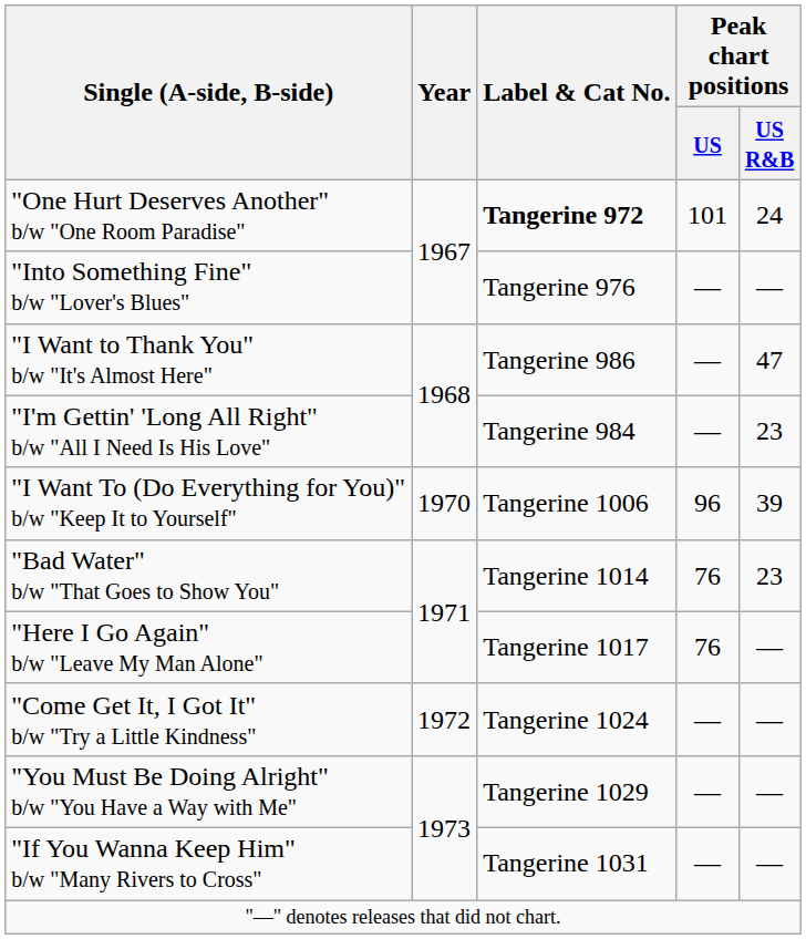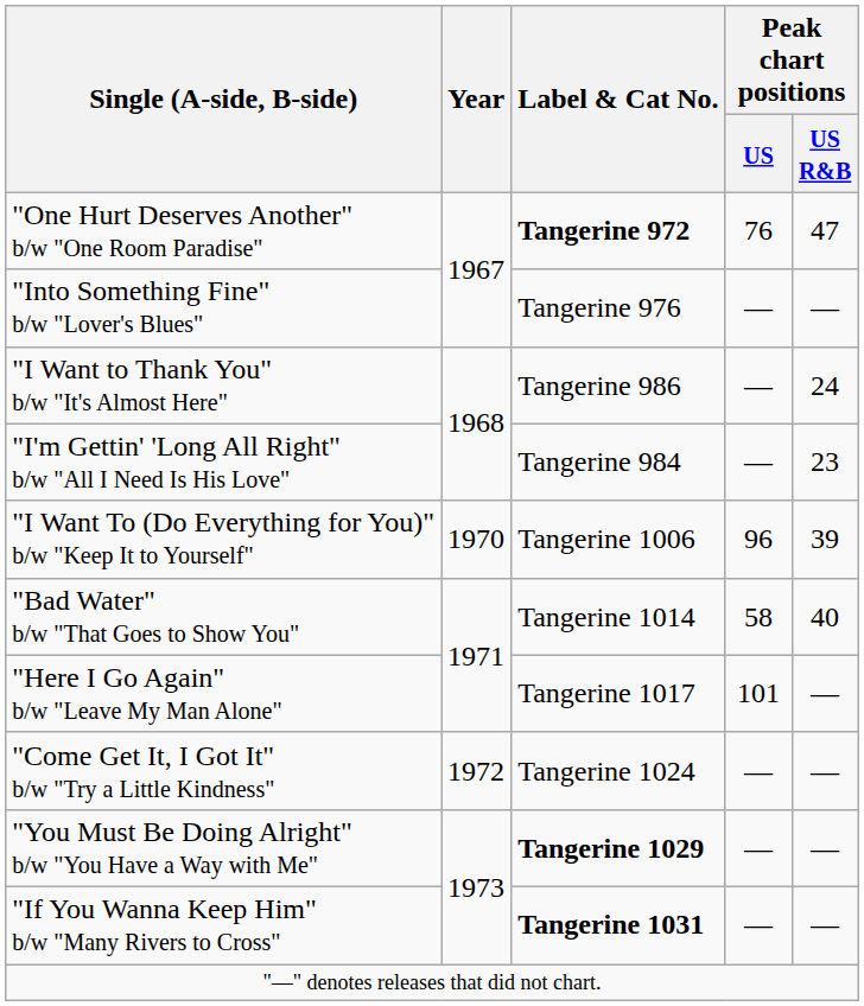 <table class="wikitable">
 <tr>
 <th scope="col" rowspan="2">Single (A-side, B-side)</th>
 <th scope="col" rowspan="2">Year</th>
 <th scope="col" rowspan="2">Label & Cat No.</th>
 <th scope="col" colspan="2">Peak chart positions</th>
 </tr>
 <tr>
 <th style="width:30px;"><small><a href='#'>US</a></small><br></th>
 <th style="width:30px;"><small><a href='#'>US R&B</a></small><br></th>
 </tr>
 <tr>
 <td>"One Hurt Deserves Another"<br><small>b/w "One Room Paradise"</small></td>
 <td rowspan="2">1967</td>
 <td><strong>Tangerine 972</strong></td>
-<td align=center>101</td>
-<td align=center>24</td>
+<td align=center>76</td>
+<td align=center>47</td>
 </tr>
 <tr>
 <td>"Into Something Fine"<br><small>b/w "Lover's Blues"</small></td>
 <td>Tangerine 976</td>
 <td align=center>—</td>
 <td align=center>—</td>
 </tr>
 <tr>
 <td>"I Want to Thank You"<br><small>b/w "It's Almost Here"</small></td>
 <td rowspan="2">1968</td>
 <td>Tangerine 986</td>
 <td align=center>—</td>
-<td align=center>47</td>
+<td align=center>24</td>
 </tr>
 <tr>
 <td>"I'm Gettin' 'Long All Right"<br><small>b/w "All I Need Is His Love"</small></td>
 <td>Tangerine 984</td>
 <td align=center>—</td>
 <td align=center>23</td>
 </tr>
 <tr>
 <td>"I Want To (Do Everything for You)"<br><small>b/w "Keep It to Yourself"</small></td>
 <td>1970</td>
 <td>Tangerine 1006</td>
 <td align=center>96</td>
 <td align=center>39</td>
 </tr>
 <tr>
 <td>"Bad Water"<br><small>b/w "That Goes to Show You"</small></td>
 <td rowspan="2">1971</td>
 <td>Tangerine 1014</td>
-<td align=center>76</td>
-<td align=center>23</td>
+<td align=center>58</td>
+<td align=center>40</td>
 </tr>
 <tr>
 <td>"Here I Go Again"<br><small>b/w "Leave My Man Alone"</small></td>
 <td>Tangerine 1017</td>
-<td align=center>76</td>
+<td align=center>101</td>
 <td align=center>—</td>
 </tr>
 <tr>
 <td>"Come Get It, I Got It"<br><small>b/w "Try a Little Kindness"</small></td>
 <td>1972</td>
 <td>Tangerine 1024</td>
 <td align=center>—</td>
 <td align=center>—</td>
 </tr>
 <tr>
 <td>"You Must Be Doing Alright"<br><small>b/w "You Have a Way with Me"</small></td>
 <td rowspan="2">1973</td>
-<td>Tangerine 1029</td>
+<td><strong>Tangerine 1029</strong></td>
 <td align=center>—</td>
 <td align=center>—</td>
 </tr>
 <tr>
 <td>"If You Wanna Keep Him"<br><small>b/w "Many Rivers to Cross"</small></td>
-<td>Tangerine 1031</td>
+<td><strong>Tangerine 1031</strong></td>
 <td align=center>—</td>
 <td align=center>—</td>
 </tr>
 <tr>
 <td colspan="7" style="text-align:center; font-size:9pt;">"—" denotes releases that did not chart.</td>
 </tr>
 </table>
